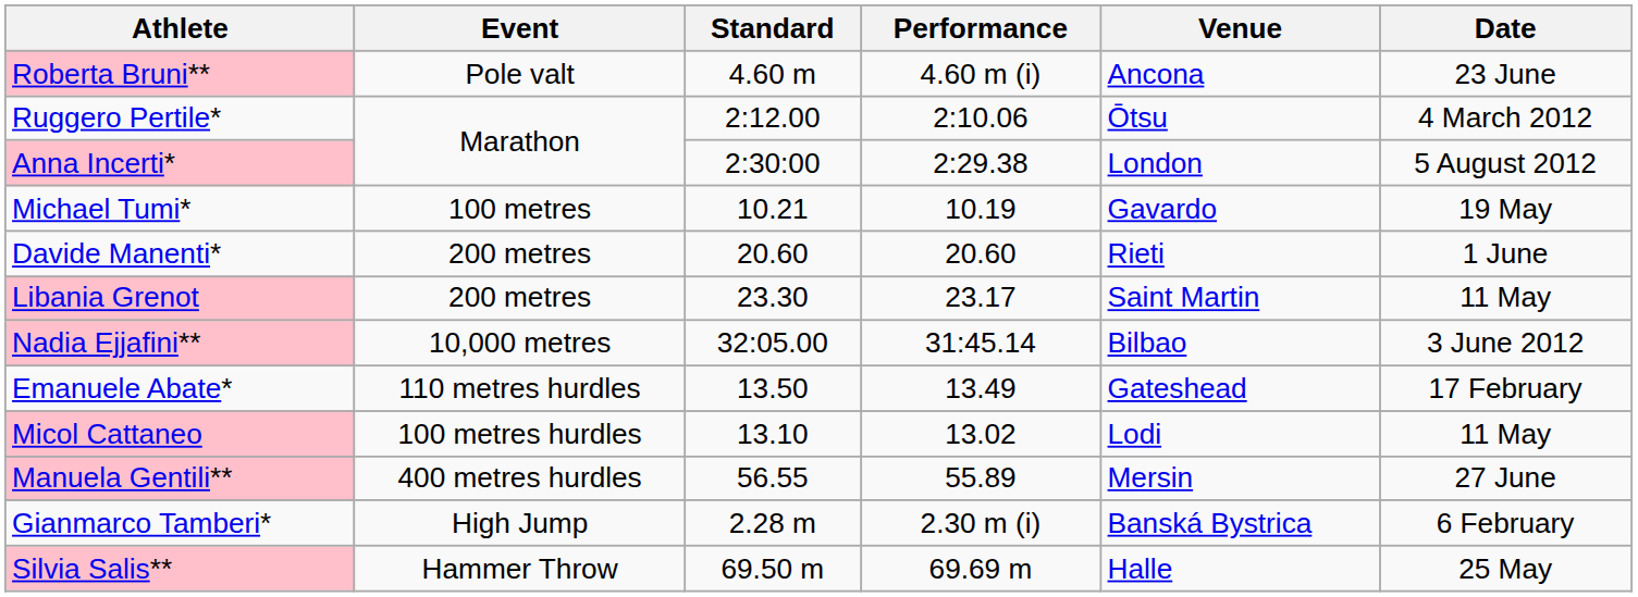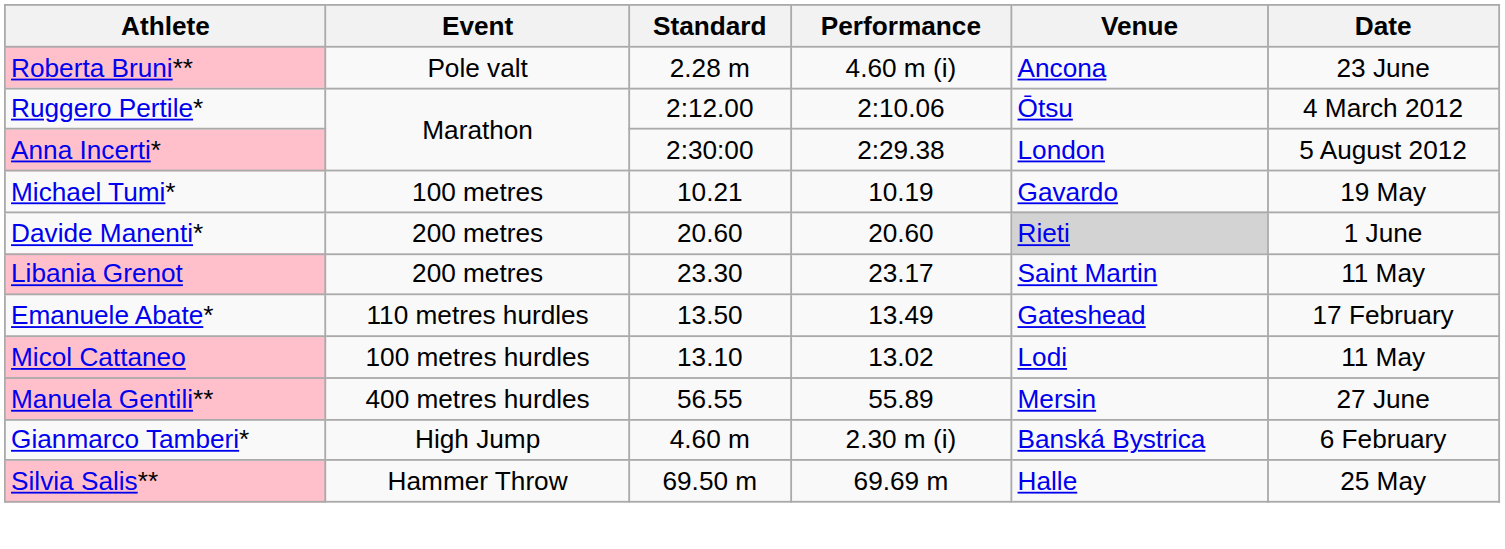 <table class="wikitable sortable"  style="width:65%; font-size:90%; text-align:center;">
 <tr>
 <th>Athlete</th>
 <th>Event</th>
 <th>Standard</th>
 <th>Performance</th>
 <th>Venue</th>
 <th>Date</th>
 </tr>
 <tr>
 <td style="text-align:left; background:pink;"><a href='#'>Roberta Bruni</a>**</td>
 <td>Pole valt</td>
-<td>4.60 m</td>
+<td>2.28 m</td>
 <td>4.60 m (i)</td>
 <td align=left> <a href='#'>Ancona</a></td>
 <td>23 June</td>
 </tr>
 <tr>
 <td align=left><a href='#'>Ruggero Pertile</a>*</td>
 <td rowspan=2>Marathon</td>
 <td>2:12.00</td>
 <td>2:10.06</td>
 <td align=left> <a href='#'>Ōtsu</a></td>
 <td>4 March 2012</td>
 </tr>
 <tr>
 <td style="text-align:left; background:pink;"><a href='#'>Anna Incerti</a>*</td>
 <td>2:30:00</td>
 <td>2:29.38</td>
 <td align=left> <a href='#'>London</a></td>
 <td>5 August 2012</td>
 </tr>
 <tr>
 <td align=left><a href='#'>Michael Tumi</a>*</td>
 <td>100 metres</td>
 <td>10.21</td>
 <td>10.19</td>
 <td align=left> <a href='#'>Gavardo</a></td>
 <td>19 May</td>
 </tr>
 <tr>
 <td align=left><a href='#'>Davide Manenti</a>*</td>
 <td>200 metres</td>
 <td>20.60</td>
 <td>20.60</td>
-<td align=left> <a href='#'>Rieti</a></td>
+<td align=left style="background: lightgrey;"> <a href='#'>Rieti</a></td>
 <td>1 June</td>
 </tr>
 <tr>
 <td style="text-align:left; background:pink;"><a href='#'>Libania Grenot</a></td>
 <td>200 metres</td>
 <td>23.30</td>
 <td>23.17</td>
 <td align=left> <a href='#'>Saint Martin</a></td>
 <td>11 May</td>
-</tr>
-<tr>
-<td style="text-align:left; background:pink;"><a href='#'>Nadia Ejjafini</a>**</td>
-<td>10,000 metres</td>
-<td>32:05.00</td>
-<td>31:45.14</td>
-<td align=left> <a href='#'>Bilbao</a></td>
-<td>3 June 2012</td>
 </tr>
 <tr>
 <td align=left><a href='#'>Emanuele Abate</a>*</td>
 <td>110 metres hurdles</td>
 <td>13.50</td>
 <td>13.49</td>
 <td align=left> <a href='#'>Gateshead</a></td>
 <td>17 February</td>
 </tr>
 <tr>
 <td style="text-align:left; background:pink;"><a href='#'>Micol Cattaneo</a></td>
 <td>100 metres hurdles</td>
 <td>13.10</td>
 <td>13.02</td>
 <td align=left> <a href='#'>Lodi</a></td>
 <td>11 May</td>
 </tr>
 <tr>
 <td style="text-align:left; background:pink;"><a href='#'>Manuela Gentili</a>**</td>
 <td>400 metres hurdles</td>
 <td>56.55</td>
 <td>55.89</td>
 <td align=left> <a href='#'>Mersin</a></td>
 <td>27 June</td>
 </tr>
 <tr>
 <td align=left><a href='#'>Gianmarco Tamberi</a>*</td>
 <td>High Jump</td>
-<td>2.28 m</td>
+<td>4.60 m</td>
 <td>2.30 m (i)</td>
 <td align=left> <a href='#'>Banská Bystrica</a></td>
 <td>6 February</td>
 </tr>
 <tr>
 <td style="text-align:left; background:pink;"><a href='#'>Silvia Salis</a>**</td>
 <td>Hammer Throw</td>
 <td>69.50 m</td>
 <td>69.69 m</td>
 <td align=left> <a href='#'>Halle</a></td>
 <td>25 May</td>
 </tr>
 </table>
